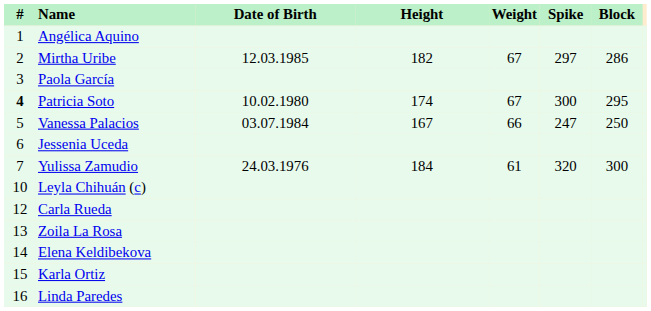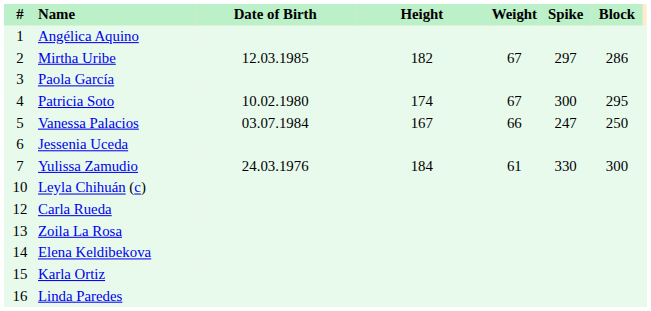 <table border=0 cellpadding=2 cellspacing=0  |- bgcolor=#FFECCE style="text-align:center; font-size:90%;" width=100%>
 <tr bgcolor=#BBF0C9>
 <th width=5%>#</th>
 <th width=25% align=left>Name</th>
 <th width=25%>Date of Birth</th>
 <th width=21%>Height</th>
 <th width=8%>Weight</th>
 <th width=8%>Spike</th>
 <th width=8%>Block</th>
 </tr>
 <tr bgcolor=#E7FAEC>
 <td>1</td>
 <td align=left><a href='#'>Angélica Aquino</a></td>
 <td></td>
 <td></td>
 <td></td>
 <td></td>
 <td></td>
 <td></td>
 </tr>
 <tr bgcolor=#E7FAEC>
 <td>2</td>
 <td align=left><a href='#'>Mirtha Uribe</a></td>
 <td>12.03.1985</td>
 <td>182</td>
 <td>67</td>
 <td>297</td>
 <td>286</td>
 <td></td>
 </tr>
 <tr bgcolor=#E7FAEC>
 <td>3</td>
 <td align=left><a href='#'>Paola García</a></td>
 <td></td>
 <td></td>
 <td></td>
 <td></td>
 <td></td>
 <td></td>
 </tr>
 <tr bgcolor=#E7FAEC>
-<td><strong>4</strong></td>
+<td>4</td>
 <td align=left><a href='#'>Patricia Soto</a></td>
 <td>10.02.1980</td>
 <td>174</td>
 <td>67</td>
 <td>300</td>
 <td>295</td>
 <td></td>
 </tr>
 <tr bgcolor=#E7FAEC>
 <td>5</td>
 <td align=left><a href='#'>Vanessa Palacios</a></td>
 <td>03.07.1984</td>
 <td>167</td>
 <td>66</td>
 <td>247</td>
 <td>250</td>
 <td></td>
 </tr>
 <tr bgcolor=#E7FAEC>
 <td>6</td>
 <td align=left><a href='#'>Jessenia Uceda</a></td>
 <td></td>
 <td></td>
 <td></td>
 <td></td>
 <td></td>
 <td></td>
 </tr>
 <tr bgcolor=#E7FAEC>
 <td>7</td>
 <td align=left><a href='#'>Yulissa Zamudio</a></td>
 <td>24.03.1976</td>
 <td>184</td>
 <td>61</td>
-<td>320</td>
+<td>330</td>
 <td>300</td>
 <td></td>
 </tr>
 <tr bgcolor=#E7FAEC>
 <td>10</td>
 <td align=left><a href='#'>Leyla Chihuán</a> (<a href='#'>c</a>)</td>
 <td></td>
 <td></td>
 <td></td>
 <td></td>
 <td></td>
 <td></td>
 </tr>
 <tr bgcolor=#E7FAEC>
 <td>12</td>
 <td align=left><a href='#'>Carla Rueda</a></td>
 <td></td>
 <td></td>
 <td></td>
 <td></td>
 <td></td>
 <td></td>
 </tr>
 <tr bgcolor=#E7FAEC>
 <td>13</td>
 <td align=left><a href='#'>Zoila La Rosa</a></td>
 <td></td>
 <td></td>
 <td></td>
 <td></td>
 <td></td>
 <td></td>
 </tr>
 <tr bgcolor=#E7FAEC>
 <td>14</td>
 <td align=left><a href='#'>Elena Keldibekova</a></td>
 <td></td>
 <td></td>
 <td></td>
 <td></td>
 <td></td>
 <td></td>
 </tr>
 <tr bgcolor=#E7FAEC>
 <td>15</td>
 <td align=left><a href='#'>Karla Ortiz</a></td>
 <td></td>
 <td></td>
 <td></td>
 <td></td>
 <td></td>
 <td></td>
 </tr>
 <tr bgcolor=#E7FAEC>
 <td>16</td>
 <td align=left><a href='#'>Linda Paredes</a></td>
 <td></td>
 <td></td>
 <td></td>
 <td></td>
 <td></td>
 <td></td>
 </tr>
 </table>
